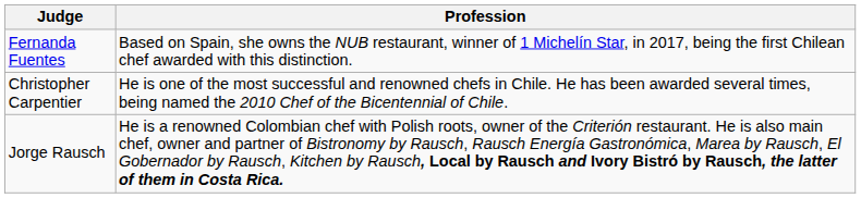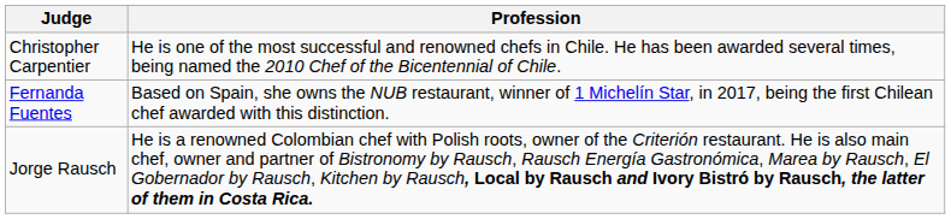 <table class="wikitable">
 <tr>
 <th>Judge</th>
 <th>Profession</th>
 </tr>
 <tr>
+<td>Christopher Carpentier</td>
+<td>He is one of the most successful and renowned chefs in Chile. He has been awarded several times, being named the <em>2010 Chef of the Bicentennial of Chile</em>.</td>
+</tr>
+<tr>
 <td><a href='#'>Fernanda Fuentes</a></td>
 <td>Based on Spain, she owns the <em>NUB</em> restaurant, winner of <a href='#'>1 Michelín Star</a>, in 2017, being the first Chilean chef awarded with this distinction.</td>
-</tr>
-<tr>
-<td>Christopher Carpentier</td>
-<td>He is one of the most successful and renowned chefs in Chile. He has been awarded several times, being named the <em>2010 Chef of the Bicentennial of Chile</em>.</td>
 </tr>
 <tr>
 <td>Jorge Rausch</td>
 <td>He is a renowned Colombian chef with Polish roots, owner of the <em>Criterión</em> restaurant. He is also main chef, owner and partner of <em>Bistronomy by Rausch</em>, <em>Rausch Energía Gastronómica</em>, <em>Marea by Rausch</em>, <em>El Gobernador by Rausch</em>, <em>Kitchen by Rausch<strong>, </em>Local by Rausch<em> and </em>Ivory Bistró by Rausch<em>, the latter of them in Costa Rica.</td>
 </tr>
 </table>
